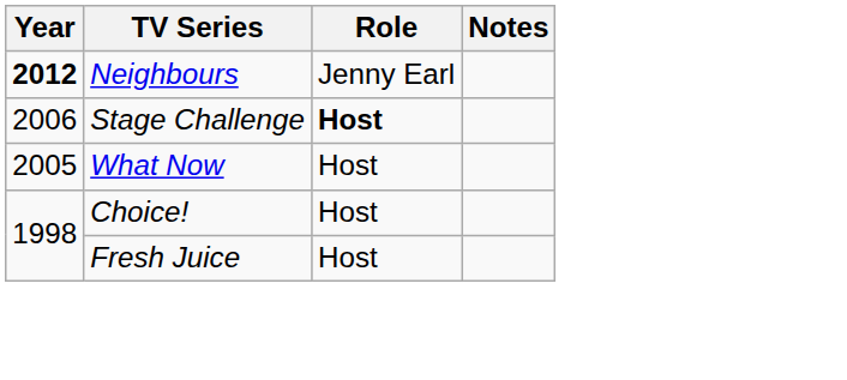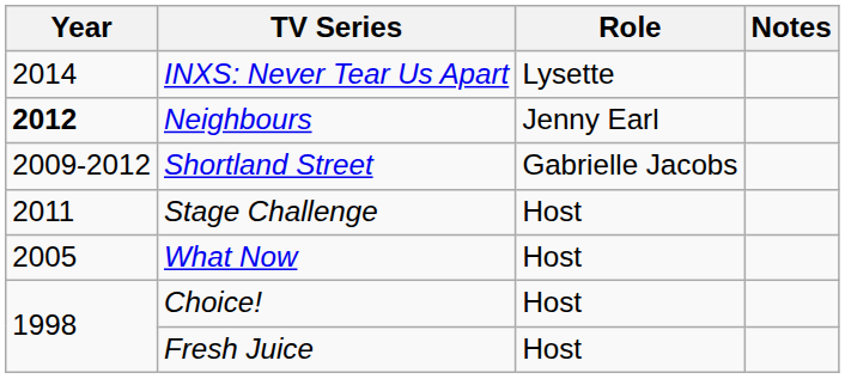 <table class=wikitable>
 <tr>
 <th>Year</th>
 <th>TV Series</th>
 <th>Role</th>
 <th>Notes</th>
 </tr>
 <tr>
+<td>2014</td>
+<td><em><a href='#'>INXS: Never Tear Us Apart</a></em></td>
+<td>Lysette</td>
+<td></td>
+</tr>
+<tr>
 <td><strong>2012</strong></td>
 <td><em><a href='#'>Neighbours</a></em></td>
 <td>Jenny Earl</td>
 <td></td>
 </tr>
 <tr>
-<td>2006</td>
+<td>2009-2012</td>
+<td><em><a href='#'>Shortland Street</a></em></td>
+<td>Gabrielle Jacobs</td>
+<td></td>
+</tr>
+<tr>
+<td>2011</td>
 <td><em>Stage Challenge</em></td>
-<td><strong>Host</strong></td>
+<td>Host</td>
 <td></td>
 </tr>
 <tr>
 <td>2005</td>
 <td><em><a href='#'>What Now</a></em></td>
 <td>Host</td>
 <td></td>
 </tr>
 <tr>
 <td rowspan=2>1998</td>
 <td><em>Choice!</em></td>
 <td>Host</td>
 <td></td>
 </tr>
 <tr>
 <td><em>Fresh Juice</em></td>
 <td>Host</td>
 <td></td>
 </tr>
 </table>
